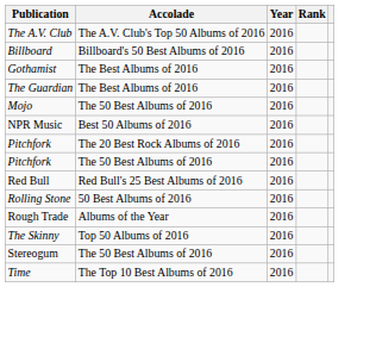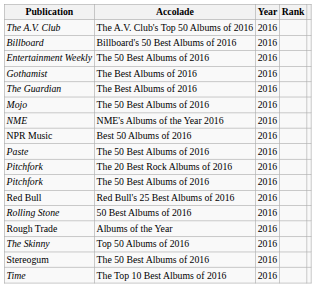 <table class="sortable wikitable">
 <tr>
 <th>Publication</th>
 <th>Accolade</th>
 <th>Year</th>
 <th>Rank</th>
 <th class="unsortable"></th>
 </tr>
 <tr>
 <td><em>The A.V. Club</em></td>
 <td>The A.V. Club's Top 50 Albums of 2016</td>
 <td>2016</td>
 <td></td>
 <td></td>
 </tr>
 <tr>
 <td><em>Billboard</em></td>
 <td>Billboard's 50 Best Albums of 2016</td>
+<td>2016</td>
+<td></td>
+<td></td>
+</tr>
+<tr>
+<td><em>Entertainment Weekly</em></td>
+<td>The 50 Best Albums of 2016</td>
 <td>2016</td>
 <td></td>
 <td></td>
 </tr>
 <tr>
 <td><em>Gothamist</em></td>
 <td>The Best Albums of 2016</td>
 <td>2016</td>
 <td></td>
 <td></td>
 </tr>
 <tr>
 <td><em>The Guardian</em></td>
 <td>The Best Albums of 2016</td>
 <td>2016</td>
 <td></td>
 <td></td>
 </tr>
 <tr>
 <td><em>Mojo</em></td>
 <td>The 50 Best Albums of 2016</td>
 <td>2016</td>
 <td></td>
 <td></td>
 </tr>
 <tr>
+<td><em>NME</em></td>
+<td>NME's Albums of the Year 2016</td>
+<td>2016</td>
+<td></td>
+<td></td>
+</tr>
+<tr>
 <td>NPR Music</td>
 <td>Best 50 Albums of 2016</td>
+<td>2016</td>
+<td></td>
+<td></td>
+</tr>
+<tr>
+<td><em>Paste</em></td>
+<td>The 50 Best Albums of 2016</td>
 <td>2016</td>
 <td></td>
 <td></td>
 </tr>
 <tr>
 <td><em>Pitchfork</em></td>
 <td>The 20 Best Rock Albums of 2016</td>
 <td>2016</td>
 <td></td>
 <td></td>
 </tr>
 <tr>
 <td><em>Pitchfork</em></td>
 <td>The 50 Best Albums of 2016</td>
 <td>2016</td>
 <td></td>
 <td></td>
 </tr>
 <tr>
 <td>Red Bull</td>
 <td>Red Bull's 25 Best Albums of 2016</td>
 <td>2016</td>
 <td></td>
 <td></td>
 </tr>
 <tr>
 <td><em>Rolling Stone</em></td>
 <td>50 Best Albums of 2016</td>
 <td>2016</td>
 <td></td>
 <td></td>
 </tr>
 <tr>
 <td>Rough Trade</td>
 <td>Albums of the Year</td>
 <td>2016</td>
 <td></td>
 <td></td>
 </tr>
 <tr>
 <td><em>The Skinny</em></td>
 <td>Top 50 Albums of 2016</td>
 <td>2016</td>
 <td></td>
 <td></td>
 </tr>
 <tr>
 <td>Stereogum</td>
 <td>The 50 Best Albums of 2016</td>
 <td>2016</td>
 <td></td>
 <td></td>
 </tr>
 <tr>
 <td><em>Time</em></td>
 <td>The Top 10 Best Albums of 2016</td>
 <td>2016</td>
 <td></td>
 <td></td>
 </tr>
 </table>
